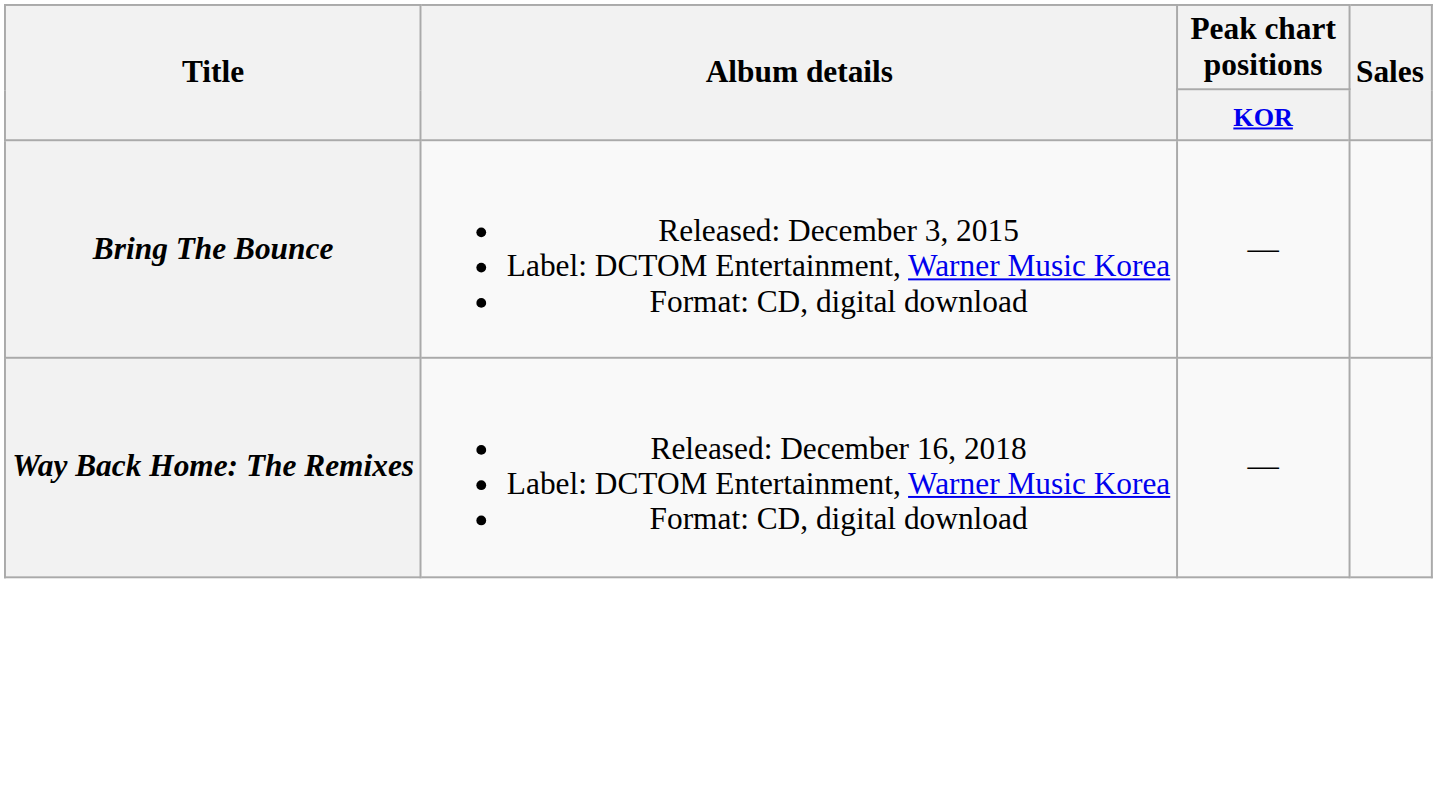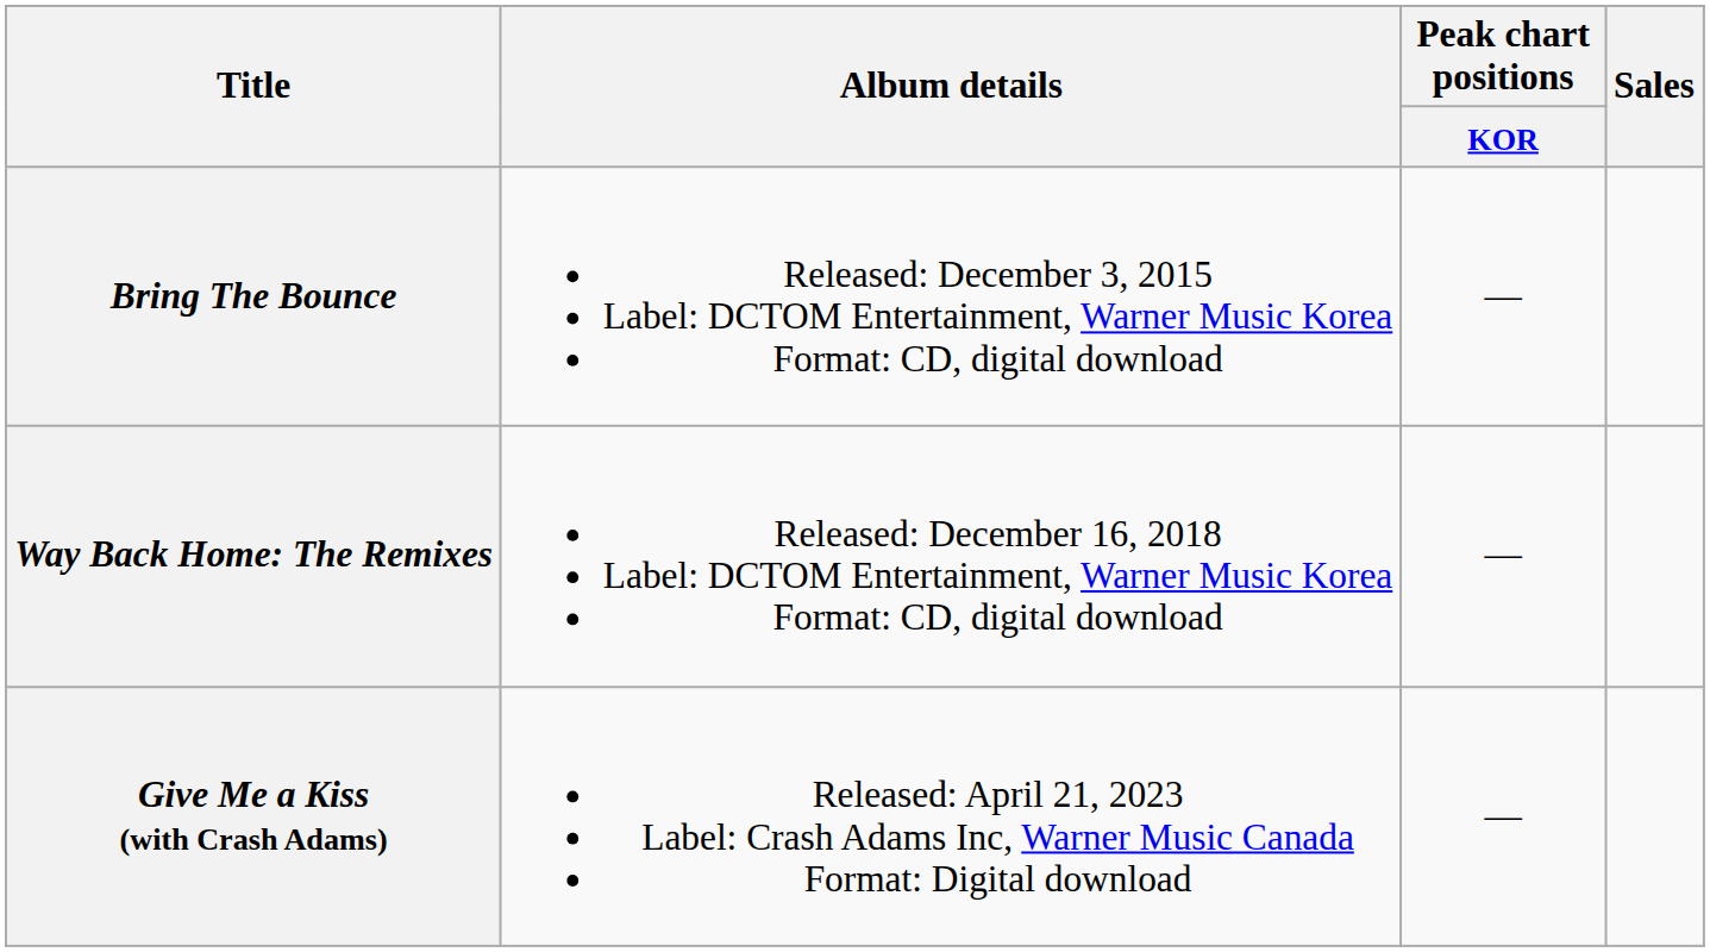 <table class="wikitable plainrowheaders" style="text-align:center;">
 <tr>
 <th rowspan="2" scope="col">Title</th>
 <th rowspan="2" scope="col">Album details</th>
 <th colspan="1" scope="col" style="width:5em;">Peak chart positions</th>
 <th rowspan="2">Sales</th>
 </tr>
 <tr>
 <th><small><a href='#'>KOR</a></small><br></th>
 </tr>
 <tr>
 <th scope="row"><em>Bring The Bounce</em></th>
 <td><br><ul><li>Released: December 3, 2015</li><li>Label: DCTOM Entertainment, <a href='#'>Warner Music Korea</a></li><li>Format: CD, digital download</li></ul></td>
 <td>—</td>
 <td></td>
 </tr>
 <tr>
 <th scope="row"><em>Way Back Home: The Remixes</em></th>
 <td><br><ul><li>Released: December 16, 2018</li><li>Label: DCTOM Entertainment, <a href='#'>Warner Music Korea</a></li><li>Format: CD, digital download</li></ul></td>
 <td>—</td>
 <td></td>
 </tr>
+<tr>
+<th scope="row"><em>Give Me a Kiss</em><br><small>(with Crash Adams)</small></th>
+<td><br><ul><li>Released: April 21, 2023</li><li>Label: Crash Adams Inc, <a href='#'>Warner Music Canada</a></li><li>Format: Digital download</li></ul></td>
+<td>—</td>
+<td></td>
+</tr>
 </table>
